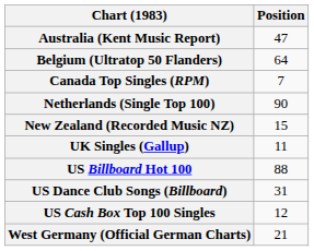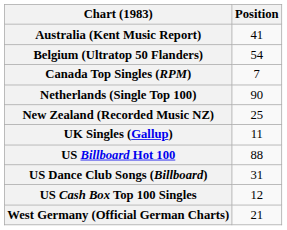 <table class="wikitable sortable plainrowheaders" style="text-align:center">
 <tr>
 <th scope="col">Chart (1983)</th>
 <th scope="col">Position</th>
 </tr>
 <tr>
 <th scope="row">Australia (Kent Music Report)</th>
-<td>47</td>
+<td>41</td>
 </tr>
 <tr>
 <th scope="row">Belgium (Ultratop 50 Flanders)</th>
-<td>64</td>
+<td>54</td>
 </tr>
 <tr>
 <th scope="row">Canada Top Singles (<em>RPM</em>)</th>
 <td>7</td>
 </tr>
 <tr>
 <th scope="row">Netherlands (Single Top 100)</th>
 <td>90</td>
 </tr>
 <tr>
 <th scope="row">New Zealand (Recorded Music NZ)</th>
-<td>15</td>
+<td>25</td>
 </tr>
 <tr>
 <th scope="row">UK Singles (<a href='#'>Gallup</a>)</th>
 <td>11</td>
 </tr>
 <tr>
 <th scope="row">US <a href='#'><em>Billboard</em> Hot 100</a></th>
 <td>88</td>
 </tr>
 <tr>
 <th scope="row">US Dance Club Songs (<em>Billboard</em>)</th>
 <td>31</td>
 </tr>
 <tr>
 <th scope="row">US <em>Cash Box</em> Top 100 Singles</th>
 <td>12</td>
 </tr>
 <tr>
 <th scope="row">West Germany (Official German Charts)</th>
 <td>21</td>
 </tr>
 </table>
